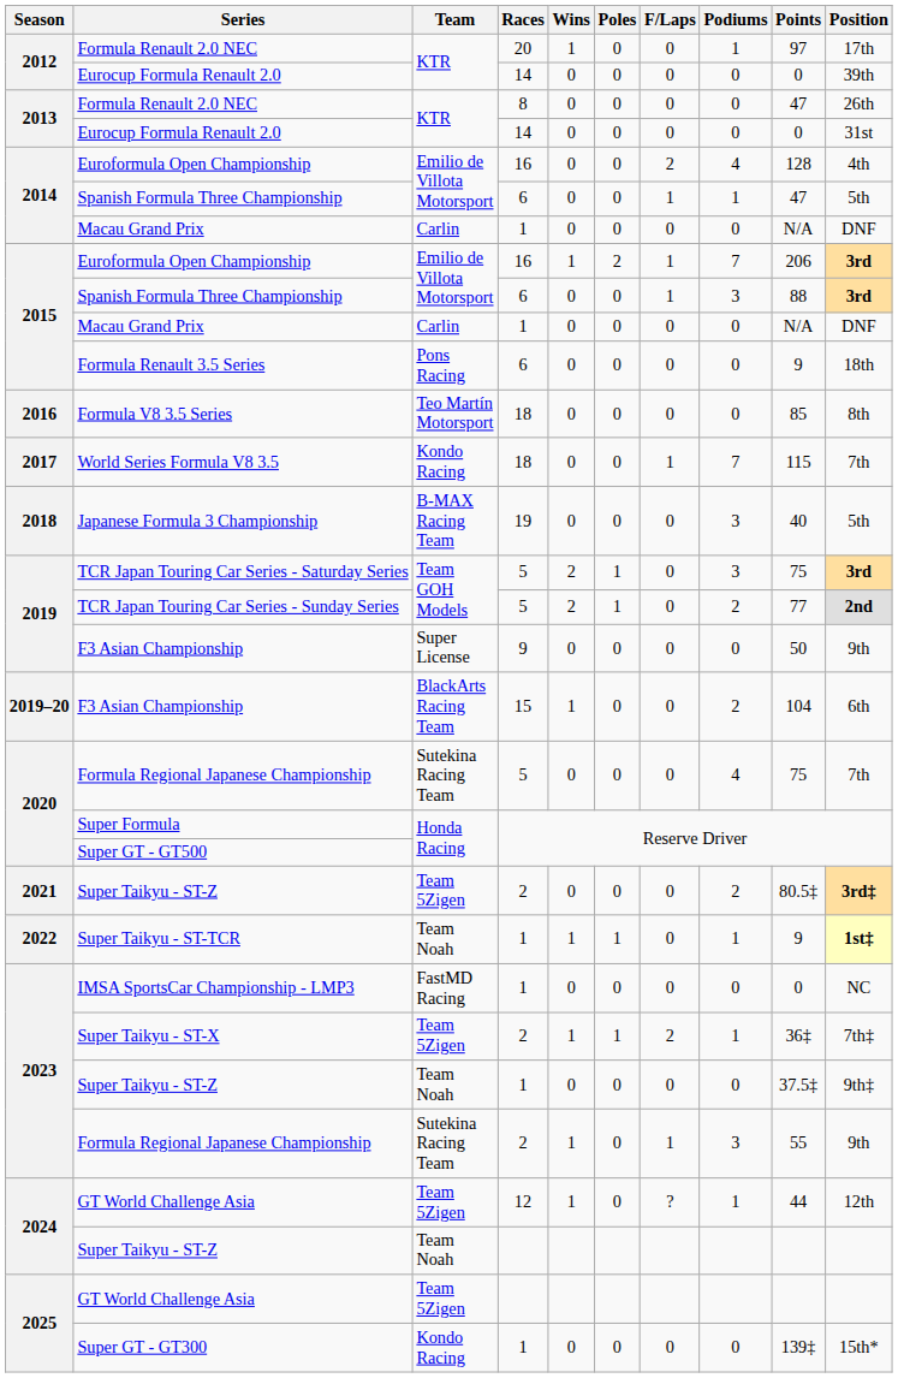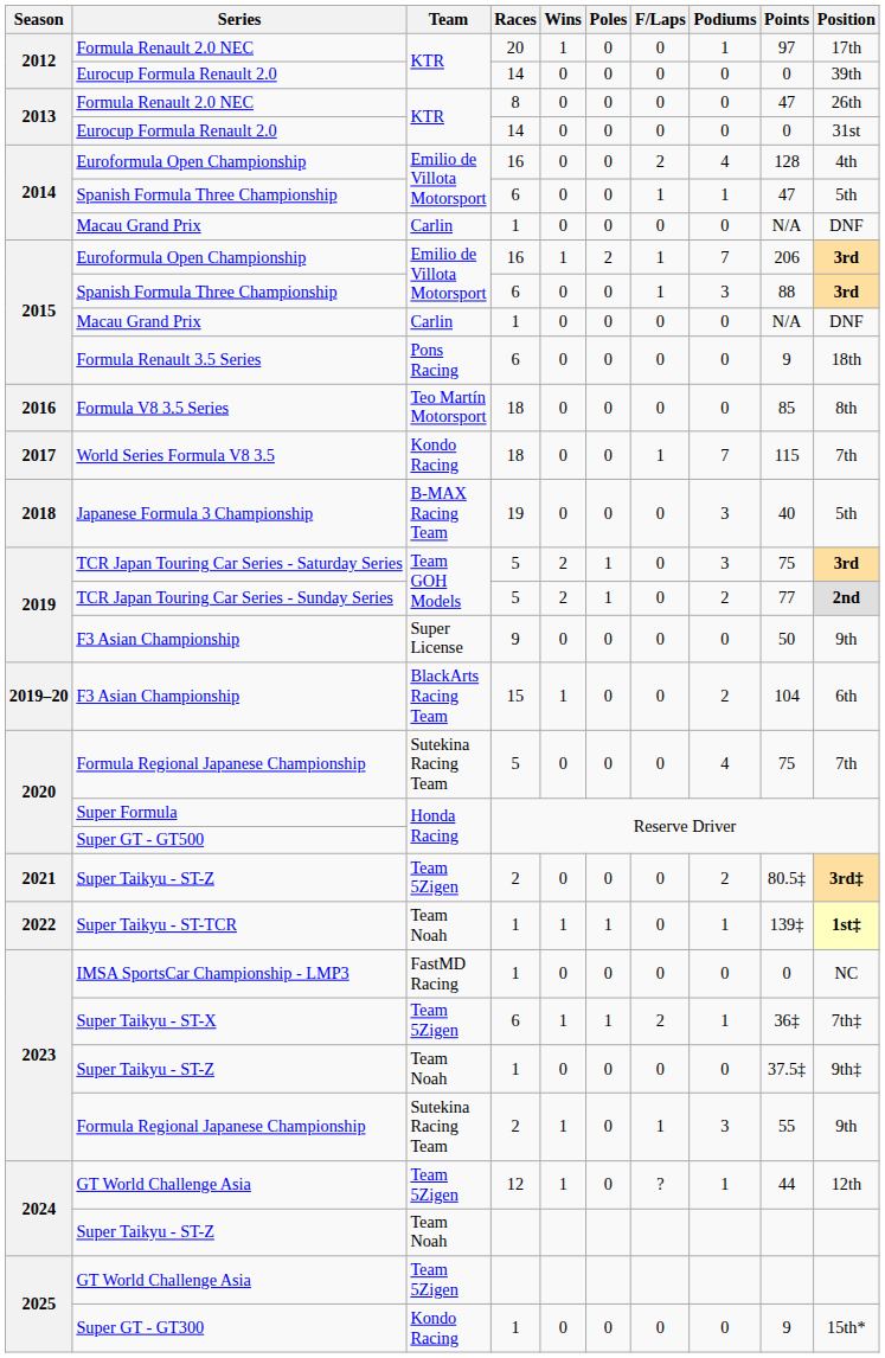 <table class="wikitable" style="font-size: 90%; text-align:center">
 <tr>
 <th>Season</th>
 <th>Series</th>
 <th>Team</th>
 <th>Races</th>
 <th>Wins</th>
 <th>Poles</th>
 <th>F/Laps</th>
 <th>Podiums</th>
 <th>Points</th>
 <th>Position</th>
 </tr>
 <tr>
 <th rowspan=2>2012</th>
 <td align=left><a href='#'>Formula Renault 2.0 NEC</a></td>
 <td align=left rowspan=2><a href='#'>KTR</a></td>
 <td>20</td>
 <td>1</td>
 <td>0</td>
 <td>0</td>
 <td>1</td>
 <td>97</td>
 <td>17th</td>
 </tr>
 <tr>
 <td align=left><a href='#'>Eurocup Formula Renault 2.0</a></td>
 <td>14</td>
 <td>0</td>
 <td>0</td>
 <td>0</td>
 <td>0</td>
 <td>0</td>
 <td>39th</td>
 </tr>
 <tr>
 <th rowspan=2>2013</th>
 <td align=left><a href='#'>Formula Renault 2.0 NEC</a></td>
 <td align=left rowspan=2><a href='#'>KTR</a></td>
 <td>8</td>
 <td>0</td>
 <td>0</td>
 <td>0</td>
 <td>0</td>
 <td>47</td>
 <td>26th</td>
 </tr>
 <tr>
 <td align=left><a href='#'>Eurocup Formula Renault 2.0</a></td>
 <td>14</td>
 <td>0</td>
 <td>0</td>
 <td>0</td>
 <td>0</td>
 <td>0</td>
 <td>31st</td>
 </tr>
 <tr>
 <th rowspan=3>2014</th>
 <td align=left><a href='#'>Euroformula Open Championship</a></td>
 <td align=left rowspan=2><a href='#'>Emilio de Villota Motorsport</a></td>
 <td>16</td>
 <td>0</td>
 <td>0</td>
 <td>2</td>
 <td>4</td>
 <td>128</td>
 <td>4th</td>
 </tr>
 <tr>
 <td align=left><a href='#'>Spanish Formula Three Championship</a></td>
 <td>6</td>
 <td>0</td>
 <td>0</td>
 <td>1</td>
 <td>1</td>
 <td>47</td>
 <td>5th</td>
 </tr>
 <tr>
 <td align=left><a href='#'>Macau Grand Prix</a></td>
 <td align=left><a href='#'>Carlin</a></td>
 <td>1</td>
 <td>0</td>
 <td>0</td>
 <td>0</td>
 <td>0</td>
 <td>N/A</td>
 <td>DNF</td>
 </tr>
 <tr>
 <th rowspan=4>2015</th>
 <td align=left><a href='#'>Euroformula Open Championship</a></td>
 <td align=left rowspan=2><a href='#'>Emilio de Villota Motorsport</a></td>
 <td>16</td>
 <td>1</td>
 <td>2</td>
 <td>1</td>
 <td>7</td>
 <td>206</td>
 <td style="background:#FFDF9F;"><strong>3rd</strong></td>
 </tr>
 <tr>
 <td align=left><a href='#'>Spanish Formula Three Championship</a></td>
 <td>6</td>
 <td>0</td>
 <td>0</td>
 <td>1</td>
 <td>3</td>
 <td>88</td>
 <td style="background:#FFDF9F;"><strong>3rd</strong></td>
 </tr>
 <tr>
 <td align=left><a href='#'>Macau Grand Prix</a></td>
 <td align=left><a href='#'>Carlin</a></td>
 <td>1</td>
 <td>0</td>
 <td>0</td>
 <td>0</td>
 <td>0</td>
 <td>N/A</td>
 <td>DNF</td>
 </tr>
 <tr>
 <td align=left><a href='#'>Formula Renault 3.5 Series</a></td>
 <td align=left><a href='#'>Pons Racing</a></td>
 <td>6</td>
 <td>0</td>
 <td>0</td>
 <td>0</td>
 <td>0</td>
 <td>9</td>
 <td>18th</td>
 </tr>
 <tr>
 <th>2016</th>
 <td align=left><a href='#'>Formula V8 3.5 Series</a></td>
 <td align=left><a href='#'>Teo Martín Motorsport</a></td>
 <td>18</td>
 <td>0</td>
 <td>0</td>
 <td>0</td>
 <td>0</td>
 <td>85</td>
 <td>8th</td>
 </tr>
 <tr>
 <th>2017</th>
 <td align=left><a href='#'>World Series Formula V8 3.5</a></td>
 <td align=left><a href='#'>Kondo Racing</a></td>
 <td>18</td>
 <td>0</td>
 <td>0</td>
 <td>1</td>
 <td>7</td>
 <td>115</td>
 <td>7th</td>
 </tr>
 <tr>
 <th>2018</th>
 <td align=left><a href='#'>Japanese Formula 3 Championship</a></td>
 <td align=left><a href='#'>B-MAX Racing Team</a></td>
 <td>19</td>
 <td>0</td>
 <td>0</td>
 <td>0</td>
 <td>3</td>
 <td>40</td>
 <td>5th</td>
 </tr>
 <tr>
 <th rowspan=3>2019</th>
 <td align=left nowrap><a href='#'>TCR Japan Touring Car Series - Saturday Series</a></td>
 <td align=left rowspan=2><a href='#'>Team GOH Models</a></td>
 <td>5</td>
 <td>2</td>
 <td>1</td>
 <td>0</td>
 <td>3</td>
 <td>75</td>
 <td style="background:#FFDF9F;"><strong>3rd</strong></td>
 </tr>
 <tr>
 <td align=left><a href='#'>TCR Japan Touring Car Series - Sunday Series</a></td>
 <td>5</td>
 <td>2</td>
 <td>1</td>
 <td>0</td>
 <td>2</td>
 <td>77</td>
 <td style="background:#DFDFDF;"><strong>2nd</strong></td>
 </tr>
 <tr>
 <td align=left><a href='#'>F3 Asian Championship</a></td>
 <td align=left>Super License</td>
 <td>9</td>
 <td>0</td>
 <td>0</td>
 <td>0</td>
 <td>0</td>
 <td>50</td>
 <td>9th</td>
 </tr>
 <tr>
 <th nowrap>2019–20</th>
 <td align=left><a href='#'>F3 Asian Championship</a></td>
 <td align=left><a href='#'>BlackArts Racing Team</a></td>
 <td>15</td>
 <td>1</td>
 <td>0</td>
 <td>0</td>
 <td>2</td>
 <td>104</td>
 <td>6th</td>
 </tr>
 <tr>
 <th rowspan="3">2020</th>
 <td align=left><a href='#'>Formula Regional Japanese Championship</a></td>
 <td align=left>Sutekina Racing Team</td>
 <td>5</td>
 <td>0</td>
 <td>0</td>
 <td>0</td>
 <td>4</td>
 <td>75</td>
 <td>7th</td>
 </tr>
 <tr>
 <td align=left><a href='#'>Super Formula</a></td>
 <td align=left rowspan="2"><a href='#'>Honda Racing</a></td>
 <td colspan="7" rowspan="2">Reserve Driver</td>
 </tr>
 <tr>
 <td align=left><a href='#'>Super GT - GT500</a></td>
 </tr>
 <tr>
 <th>2021</th>
 <td align=left><a href='#'>Super Taikyu - ST-Z</a></td>
 <td align=left><a href='#'>Team 5Zigen</a></td>
 <td>2</td>
 <td>0</td>
 <td>0</td>
 <td>0</td>
 <td>2</td>
 <td>80.5‡</td>
 <td style="background:#FFDF9F;"><strong>3rd‡</strong></td>
 </tr>
 <tr>
 <th>2022</th>
 <td align=left><a href='#'>Super Taikyu - ST-TCR</a></td>
 <td align=left>Team Noah</td>
 <td>1</td>
 <td>1</td>
 <td>1</td>
 <td>0</td>
 <td>1</td>
-<td>9</td>
+<td>139‡</td>
 <td style="background:#FFFFBF;"><strong>1st‡</strong></td>
 </tr>
 <tr>
 <th rowspan="4">2023</th>
 <td align=left><a href='#'>IMSA SportsCar Championship - LMP3</a></td>
 <td align=left>FastMD Racing</td>
 <td>1</td>
 <td>0</td>
 <td>0</td>
 <td>0</td>
 <td>0</td>
 <td>0</td>
 <td>NC</td>
 </tr>
 <tr>
 <td align=left><a href='#'>Super Taikyu - ST-X</a></td>
 <td align=left><a href='#'>Team 5Zigen</a></td>
-<td>2</td>
+<td>6</td>
 <td>1</td>
 <td>1</td>
 <td>2</td>
 <td>1</td>
 <td>36‡</td>
 <td>7th‡</td>
 </tr>
 <tr>
 <td align=left><a href='#'>Super Taikyu - ST-Z</a></td>
 <td align=left>Team Noah</td>
 <td>1</td>
 <td>0</td>
 <td>0</td>
 <td>0</td>
 <td>0</td>
 <td>37.5‡</td>
 <td>9th‡</td>
 </tr>
 <tr>
 <td align=left><a href='#'>Formula Regional Japanese Championship</a></td>
 <td align=left>Sutekina Racing Team</td>
 <td>2</td>
 <td>1</td>
 <td>0</td>
 <td>1</td>
 <td>3</td>
 <td>55</td>
 <td>9th</td>
 </tr>
 <tr>
 <th rowspan="2">2024</th>
 <td align=left><a href='#'>GT World Challenge Asia</a></td>
 <td align="left"><a href='#'>Team 5Zigen</a></td>
 <td>12</td>
 <td>1</td>
 <td>0</td>
 <td>?</td>
 <td>1</td>
 <td>44</td>
 <td>12th</td>
 </tr>
 <tr>
 <td align=left><a href='#'>Super Taikyu - ST-Z</a></td>
 <td align=left>Team Noah</td>
 <td></td>
 <td></td>
 <td></td>
 <td></td>
 <td></td>
 <td></td>
 <td></td>
 </tr>
 <tr>
 <th rowspan="2">2025</th>
 <td align=left><a href='#'>GT World Challenge Asia</a></td>
 <td align="left"><a href='#'>Team 5Zigen</a></td>
 <td></td>
 <td></td>
 <td></td>
 <td></td>
 <td></td>
 <td></td>
 <td></td>
 </tr>
 <tr>
 <td align=left><a href='#'>Super GT - GT300</a></td>
 <td align=left><a href='#'>Kondo Racing</a></td>
 <td>1</td>
 <td>0</td>
 <td>0</td>
 <td>0</td>
 <td>0</td>
-<td>139‡</td>
+<td>9</td>
 <td>15th*</td>
 </tr>
 </table>
